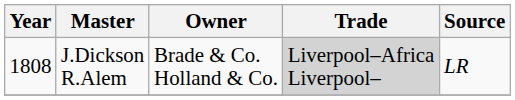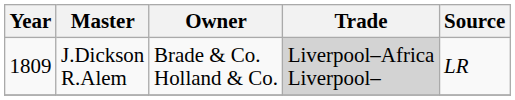 <table class=" wikitable">
 <tr>
 <th>Year</th>
 <th>Master</th>
 <th>Owner</th>
 <th>Trade</th>
 <th>Source</th>
 </tr>
 <tr>
-<td>1808</td>
+<td>1809</td>
 <td>J.Dickson<br>R.Alem</td>
 <td>Brade & Co.<br>Holland & Co.</td>
 <td style="background: lightgrey;">Liverpool–Africa<br>Liverpool–</td>
 <td><em>LR</em></td>
 </tr>
 <tr>
 </tr>
 </table>
